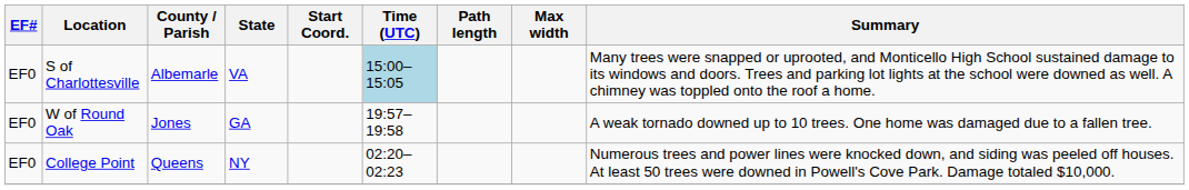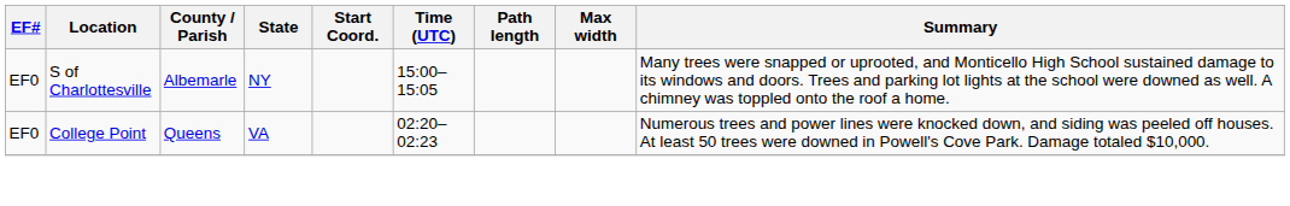 <table class="wikitable sortable" style="width:100%;">
 <tr>
 <th scope="col" style="width:3%; text-align:center;"><a href='#'>EF#</a></th>
 <th scope="col" style="width:7%; text-align:center;" class="unsortable">Location</th>
 <th scope="col" style="width:6%; text-align:center;" class="unsortable">County / Parish</th>
 <th scope="col" style="width:5%; text-align:center;">State</th>
 <th scope="col" style="width:6%; text-align:center;">Start Coord.</th>
 <th scope="col" style="width:6%; text-align:center;">Time (<a href='#'>UTC</a>)</th>
 <th scope="col" style="width:6%; text-align:center;">Path length</th>
 <th scope="col" style="width:6%; text-align:center;">Max width</th>
 <th scope="col" class="unsortable" style="width:48%; text-align:center;">Summary</th>
 </tr>
 <tr>
 <td bgcolor=>EF0</td>
 <td>S of <a href='#'>Charlottesville</a></td>
 <td><a href='#'>Albemarle</a></td>
-<td><a href='#'>VA</a></td>
+<td><a href='#'>NY</a></td>
 <td></td>
-<td style="background: lightblue;">15:00–15:05</td>
+<td>15:00–15:05</td>
 <td></td>
 <td></td>
 <td>Many trees were snapped or uprooted, and Monticello High School sustained damage to its windows and doors. Trees and parking lot lights at the school were downed as well. A chimney was toppled onto the roof a home.</td>
 </tr>
 <tr>
 <td bgcolor=>EF0</td>
-<td>W of <a href='#'>Round Oak</a></td>
-<td><a href='#'>Jones</a></td>
-<td><a href='#'>GA</a></td>
-<td></td>
-<td>19:57–19:58</td>
-<td></td>
-<td></td>
-<td>A weak tornado downed up to 10 trees. One home was damaged due to a fallen tree.</td>
-</tr>
-<tr>
-<td bgcolor=>EF0</td>
 <td><a href='#'>College Point</a></td>
 <td><a href='#'>Queens</a></td>
-<td><a href='#'>NY</a></td>
+<td><a href='#'>VA</a></td>
 <td></td>
 <td>02:20–02:23</td>
 <td></td>
 <td></td>
 <td>Numerous trees and power lines were knocked down, and siding was peeled off houses. At least 50 trees were downed in Powell's Cove Park. Damage totaled $10,000.</td>
 </tr>
 <tr>
 </tr>
 </table>
